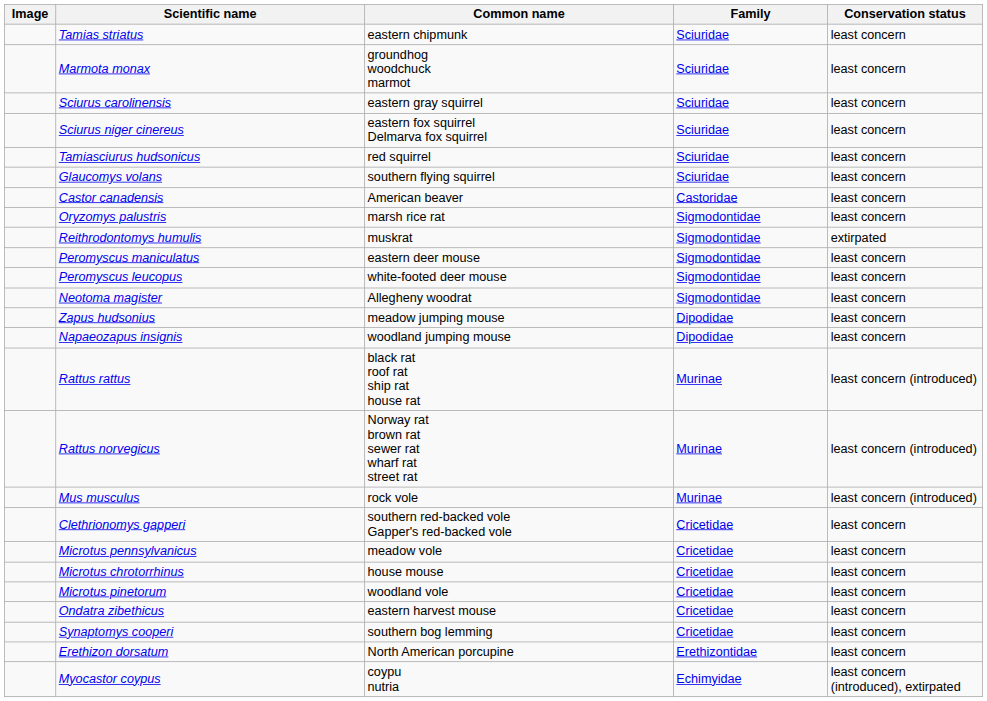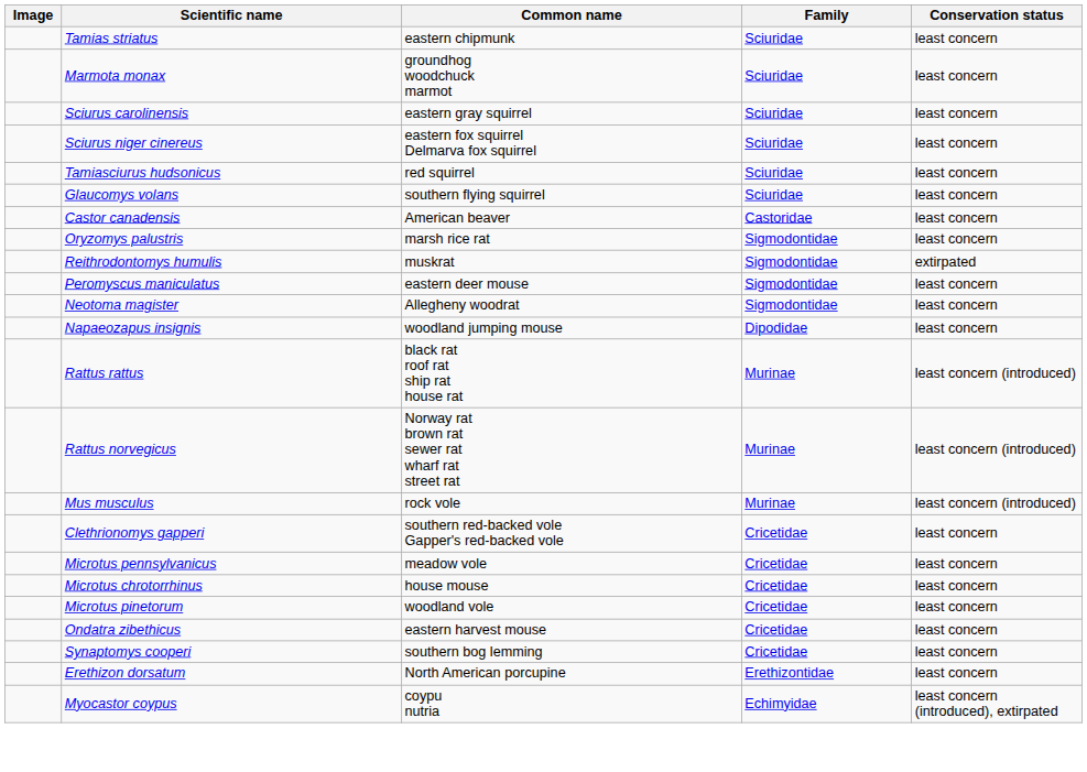 <table class="wikitable sortable" style="width:98%">
 <tr>
 <th class="unsortable" width="5%">Image</th>
 <th width="30%">Scientific name</th>
 <th width="30%">Common name</th>
 <th width="15%">Family</th>
 <th width="15%">Conservation status</th>
 </tr>
 <tr>
 <td></td>
 <td><em><a href='#'>Tamias striatus</a></em></td>
 <td>eastern chipmunk</td>
 <td><a href='#'>Sciuridae</a></td>
 <td>least concern</td>
 </tr>
 <tr>
 <td></td>
 <td><em><a href='#'>Marmota monax</a></em></td>
 <td>groundhog<br>woodchuck<br>marmot</td>
 <td><a href='#'>Sciuridae</a></td>
 <td>least concern</td>
 </tr>
 <tr>
 <td></td>
 <td><em><a href='#'>Sciurus carolinensis</a></em></td>
 <td>eastern gray squirrel</td>
 <td><a href='#'>Sciuridae</a></td>
 <td>least concern</td>
 </tr>
 <tr>
 <td></td>
 <td><em><a href='#'>Sciurus niger cinereus</a></em></td>
 <td>eastern fox squirrel<br>Delmarva fox squirrel</td>
 <td><a href='#'>Sciuridae</a></td>
 <td>least concern</td>
 </tr>
 <tr>
 <td></td>
 <td><em><a href='#'>Tamiasciurus hudsonicus</a></em></td>
 <td>red squirrel</td>
 <td><a href='#'>Sciuridae</a></td>
 <td>least concern</td>
 </tr>
 <tr>
 <td></td>
 <td><em><a href='#'>Glaucomys volans</a></em></td>
 <td>southern flying squirrel</td>
 <td><a href='#'>Sciuridae</a></td>
 <td>least concern</td>
 </tr>
 <tr>
 <td></td>
 <td><em><a href='#'>Castor canadensis</a></em></td>
 <td>American beaver</td>
 <td><a href='#'>Castoridae</a></td>
 <td>least concern</td>
 </tr>
 <tr>
 <td></td>
 <td><em><a href='#'>Oryzomys palustris</a></em></td>
 <td>marsh rice rat</td>
 <td><a href='#'>Sigmodontidae</a></td>
 <td>least concern</td>
 </tr>
 <tr>
 <td></td>
 <td><em><a href='#'>Reithrodontomys humulis</a></em></td>
 <td>muskrat</td>
 <td><a href='#'>Sigmodontidae</a></td>
 <td>extirpated</td>
 </tr>
 <tr>
 <td></td>
 <td><em><a href='#'>Peromyscus maniculatus</a></em></td>
 <td>eastern deer mouse</td>
 <td><a href='#'>Sigmodontidae</a></td>
 <td>least concern</td>
 </tr>
 <tr>
 <td></td>
-<td><em><a href='#'>Peromyscus leucopus</a></em></td>
-<td>white-footed deer mouse</td>
-<td><a href='#'>Sigmodontidae</a></td>
-<td>least concern</td>
-</tr>
-<tr>
-<td></td>
 <td><em><a href='#'>Neotoma magister</a></em></td>
 <td>Allegheny woodrat</td>
 <td><a href='#'>Sigmodontidae</a></td>
-<td>least concern</td>
-</tr>
-<tr>
-<td></td>
-<td><em><a href='#'>Zapus hudsonius</a></em></td>
-<td>meadow jumping mouse</td>
-<td><a href='#'>Dipodidae</a></td>
 <td>least concern</td>
 </tr>
 <tr>
 <td></td>
 <td><em><a href='#'>Napaeozapus insignis</a></em></td>
 <td>woodland jumping mouse</td>
 <td><a href='#'>Dipodidae</a></td>
 <td>least concern</td>
 </tr>
 <tr>
 <td></td>
 <td><em><a href='#'>Rattus rattus</a></em></td>
 <td>black rat<br>roof rat<br>ship rat<br>house rat</td>
 <td><a href='#'>Murinae</a></td>
 <td>least concern (introduced)</td>
 </tr>
 <tr>
 <td></td>
 <td><em><a href='#'>Rattus norvegicus</a></em></td>
 <td>Norway rat<br>brown rat<br>sewer rat<br>wharf rat<br>street rat</td>
 <td><a href='#'>Murinae</a></td>
 <td>least concern (introduced)</td>
 </tr>
 <tr>
 <td></td>
 <td><em><a href='#'>Mus musculus</a></em></td>
 <td>rock vole</td>
 <td><a href='#'>Murinae</a></td>
 <td>least concern (introduced)</td>
 </tr>
 <tr>
 <td></td>
 <td><em><a href='#'>Clethrionomys gapperi</a></em></td>
 <td>southern red-backed vole<br>Gapper's red-backed vole</td>
 <td><a href='#'>Cricetidae</a></td>
 <td>least concern</td>
 </tr>
 <tr>
 <td></td>
 <td><em><a href='#'>Microtus pennsylvanicus</a></em></td>
 <td>meadow vole</td>
 <td><a href='#'>Cricetidae</a></td>
 <td>least concern</td>
 </tr>
 <tr>
 <td></td>
 <td><em><a href='#'>Microtus chrotorrhinus</a></em></td>
 <td>house mouse</td>
 <td><a href='#'>Cricetidae</a></td>
 <td>least concern</td>
 </tr>
 <tr>
 <td></td>
 <td><em><a href='#'>Microtus pinetorum</a></em></td>
 <td>woodland vole</td>
 <td><a href='#'>Cricetidae</a></td>
 <td>least concern</td>
 </tr>
 <tr>
 <td></td>
 <td><em><a href='#'>Ondatra zibethicus</a></em></td>
 <td>eastern harvest mouse</td>
 <td><a href='#'>Cricetidae</a></td>
 <td>least concern</td>
 </tr>
 <tr>
 <td></td>
 <td><em><a href='#'>Synaptomys cooperi</a></em></td>
 <td>southern bog lemming</td>
 <td><a href='#'>Cricetidae</a></td>
 <td>least concern</td>
 </tr>
 <tr>
 <td></td>
 <td><em><a href='#'>Erethizon dorsatum</a></em></td>
 <td>North American porcupine</td>
 <td><a href='#'>Erethizontidae</a></td>
 <td>least concern</td>
 </tr>
 <tr>
 <td></td>
 <td><em><a href='#'>Myocastor coypus</a></em></td>
 <td>coypu<br>nutria</td>
 <td><a href='#'>Echimyidae</a></td>
 <td>least concern (introduced), extirpated</td>
 </tr>
 </table>
